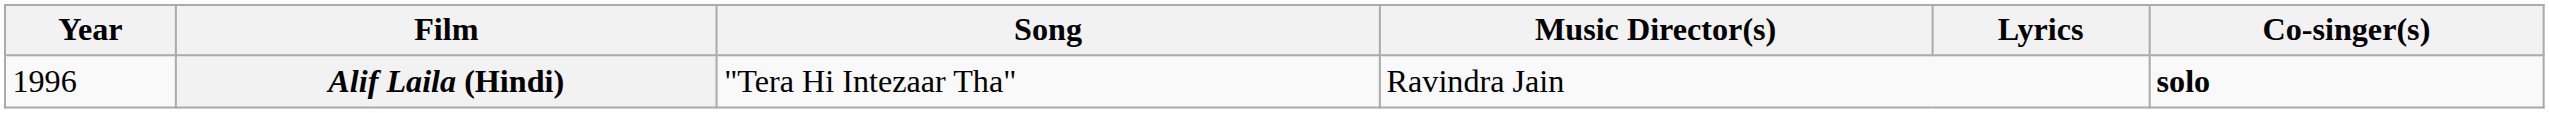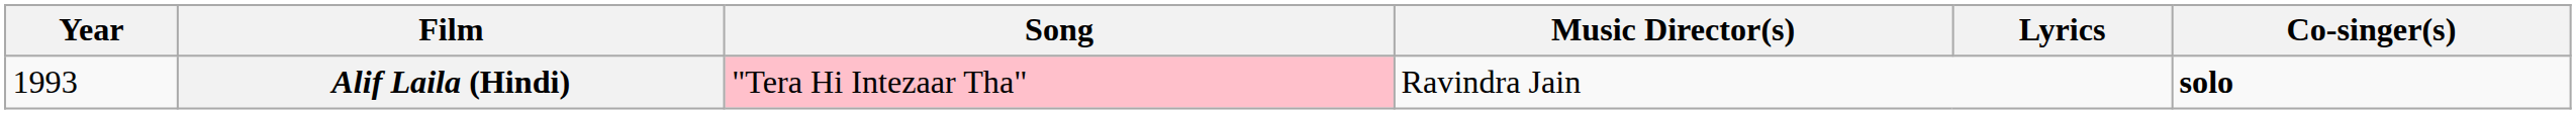 <table class="wikitable sortable" style="width:100%">
 <tr>
 <th>Year</th>
 <th>Film</th>
 <th>Song</th>
 <th>Music Director(s)</th>
 <th>Lyrics</th>
 <th>Co-singer(s)</th>
 </tr>
 <tr>
-<td>1996</td>
+<td>1993</td>
 <th><em>Alif Laila</em> (Hindi)</th>
-<td>"Tera Hi Intezaar Tha"</td>
+<td style="background: pink;">"Tera Hi Intezaar Tha"</td>
 <td colspan=2>Ravindra Jain</td>
 <td><strong>solo</strong></td>
 </tr>
 </table>
